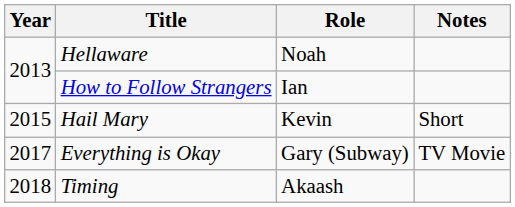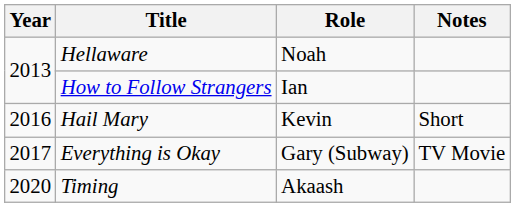 <table class="wikitable sortable">
 <tr>
 <th>Year</th>
 <th>Title</th>
 <th>Role</th>
 <th>Notes</th>
 </tr>
 <tr>
 <td rowspan="2">2013</td>
 <td><em>Hellaware</em></td>
 <td>Noah</td>
 <td></td>
 </tr>
 <tr>
 <td><em><a href='#'>How to Follow Strangers</a></em></td>
 <td>Ian</td>
 <td></td>
 </tr>
 <tr>
-<td>2015</td>
+<td>2016</td>
 <td><em>Hail Mary</em></td>
 <td>Kevin</td>
 <td>Short</td>
 </tr>
 <tr>
 <td>2017</td>
 <td><em>Everything is Okay</em></td>
 <td>Gary (Subway)</td>
 <td>TV Movie</td>
 </tr>
 <tr>
-<td>2018</td>
+<td>2020</td>
 <td><em>Timing</em></td>
 <td>Akaash</td>
 <td></td>
 </tr>
 </table>
